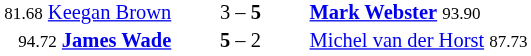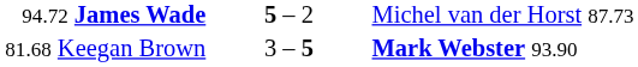 <table style="text-align:center">
 <tr>
 <th width=223></th>
 <th width=100></th>
 <th width=223></th>
 </tr>
 <tr>
+<td align=right><small><span>94.72</span></small> <strong><a href='#'>James Wade</a></strong> </td>
+<td><strong>5</strong> – 2</td>
+<td align=left> <a href='#'>Michel van der Horst</a> <small><span>87.73</span></small></td>
+</tr>
+<tr>
 <td align=right><small><span>81.68</span></small> <a href='#'>Keegan Brown</a> </td>
 <td>3 – <strong>5</strong></td>
 <td align=left> <strong><a href='#'>Mark Webster</a></strong> <small><span>93.90</span></small></td>
 </tr>
-<tr>
-<td align=right><small><span>94.72</span></small> <strong><a href='#'>James Wade</a></strong> </td>
-<td><strong>5</strong> – 2</td>
-<td align=left> <a href='#'>Michel van der Horst</a> <small><span>87.73</span></small></td>
-</tr>
 </table>
